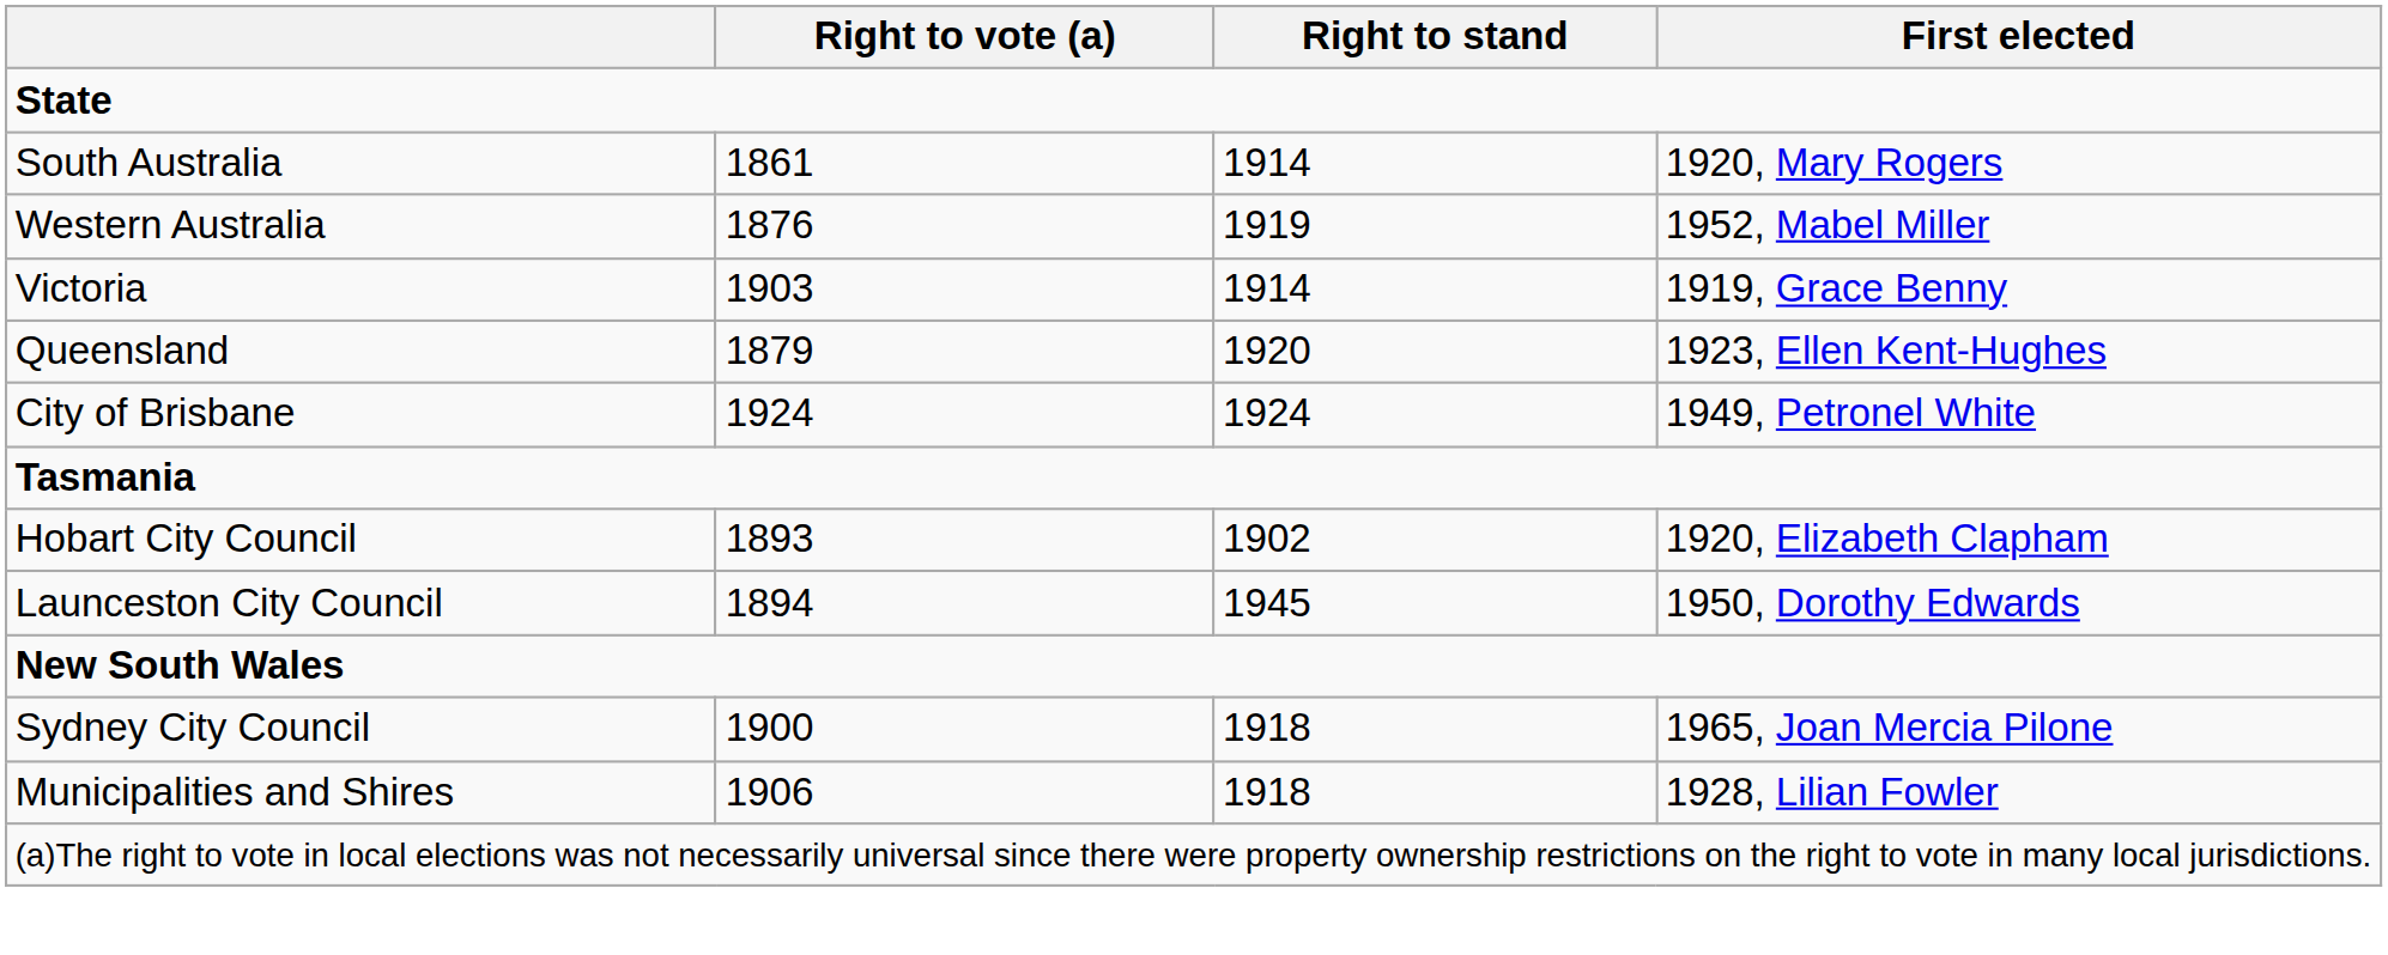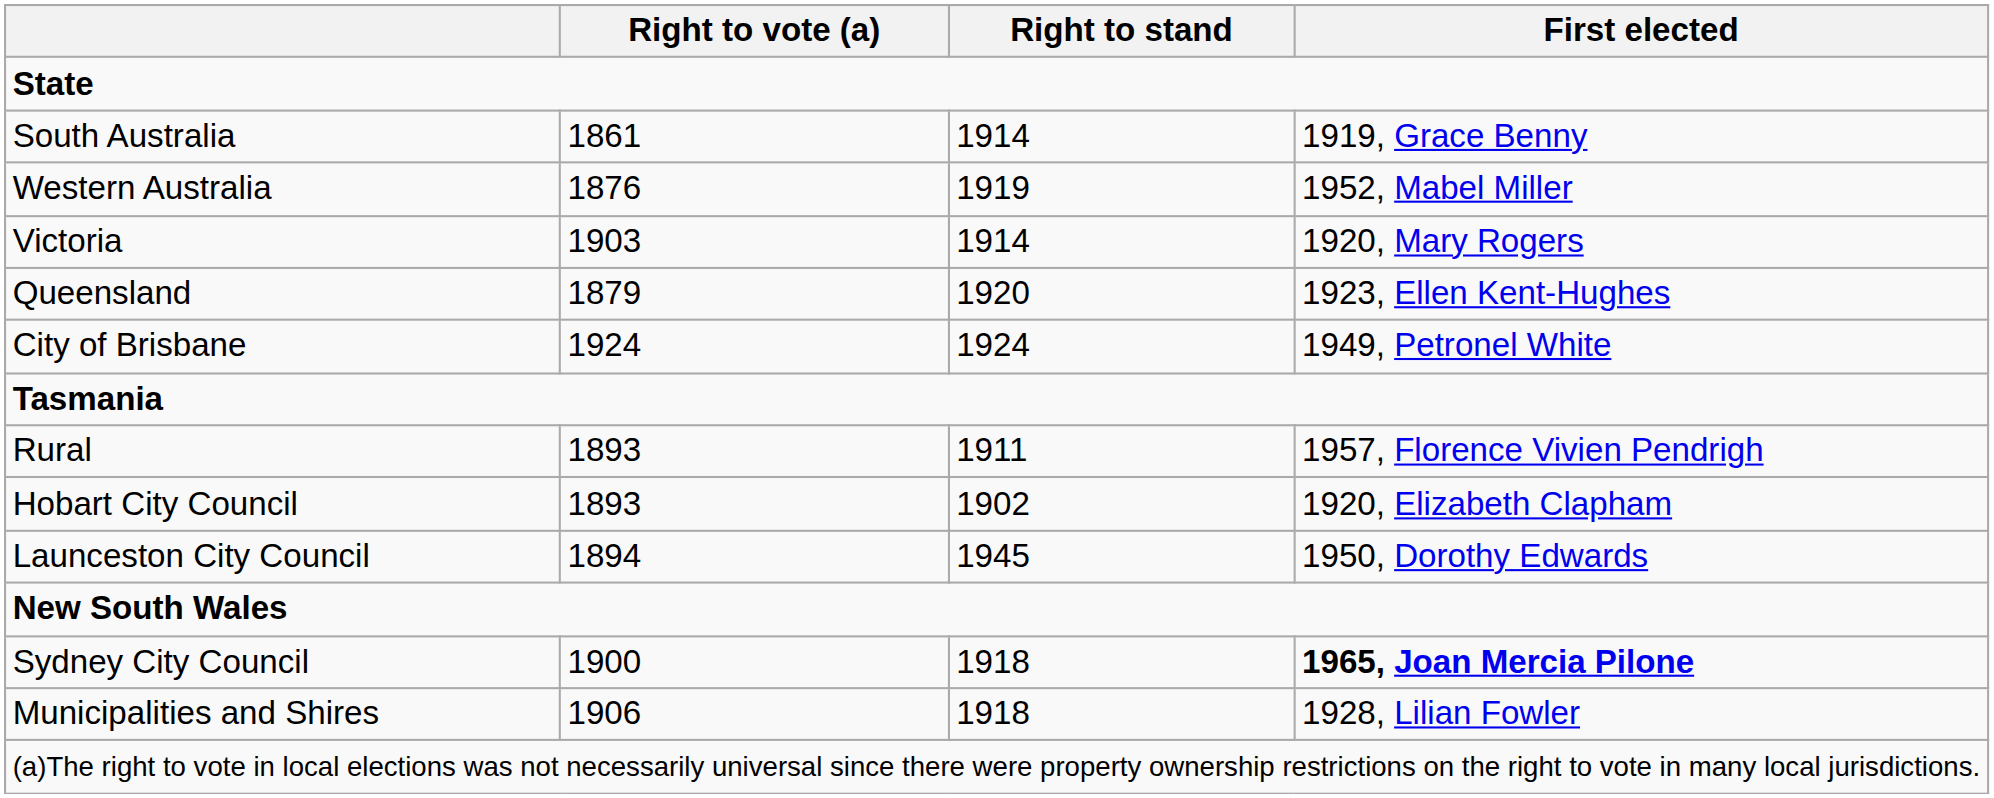 <table class="wikitable">
 <tr>
 <th></th>
 <th>Right to vote (a)</th>
 <th>Right to stand</th>
 <th>First elected</th>
 </tr>
 <tr>
 <td colspan="4"><strong>State</strong></td>
 </tr>
 <tr>
 <td>South Australia</td>
 <td>1861</td>
 <td>1914</td>
-<td>1920, <a href='#'>Mary Rogers</a></td>
+<td>1919, <a href='#'>Grace Benny</a></td>
 </tr>
 <tr>
 <td>Western Australia</td>
 <td>1876</td>
 <td>1919</td>
 <td>1952, <a href='#'>Mabel Miller</a></td>
 </tr>
 <tr>
 <td>Victoria</td>
 <td>1903</td>
 <td>1914</td>
-<td>1919, <a href='#'>Grace Benny</a></td>
+<td>1920, <a href='#'>Mary Rogers</a></td>
 </tr>
 <tr>
 <td>Queensland</td>
 <td>1879</td>
 <td>1920</td>
 <td>1923, <a href='#'>Ellen Kent-Hughes</a></td>
 </tr>
 <tr>
 <td>City of Brisbane</td>
 <td>1924</td>
 <td>1924</td>
 <td>1949, <a href='#'>Petronel White</a></td>
 </tr>
 <tr>
 <td colspan="4"><strong>Tasmania</strong></td>
+</tr>
+<tr>
+<td>Rural</td>
+<td>1893</td>
+<td>1911</td>
+<td>1957, <a href='#'>Florence Vivien Pendrigh</a></td>
 </tr>
 <tr>
 <td>Hobart City Council</td>
 <td>1893</td>
 <td>1902</td>
 <td>1920, <a href='#'>Elizabeth Clapham</a></td>
 </tr>
 <tr>
 <td>Launceston City Council</td>
 <td>1894</td>
 <td>1945</td>
 <td>1950, <a href='#'>Dorothy Edwards</a></td>
 </tr>
 <tr>
 <td colspan="4"><strong>New South Wales</strong></td>
 </tr>
 <tr>
 <td>Sydney City Council</td>
 <td>1900</td>
 <td>1918</td>
-<td>1965, <a href='#'>Joan Mercia Pilone</a></td>
+<td><strong>1965, <a href='#'>Joan Mercia Pilone</a></strong></td>
 </tr>
 <tr>
 <td>Municipalities and Shires</td>
 <td>1906</td>
 <td>1918</td>
 <td>1928, <a href='#'>Lilian Fowler</a></td>
 </tr>
 <tr>
 <td colspan="4"><small>(a)The right to vote in local elections was not necessarily universal since there were property ownership restrictions on the right to vote in many local jurisdictions.</small></td>
 </tr>
 </table>
